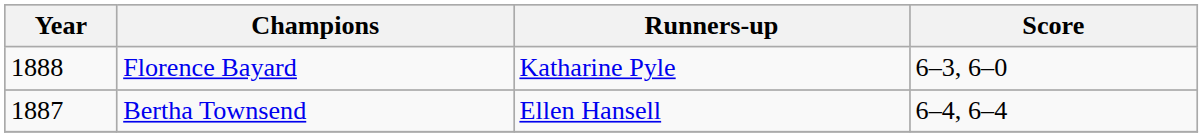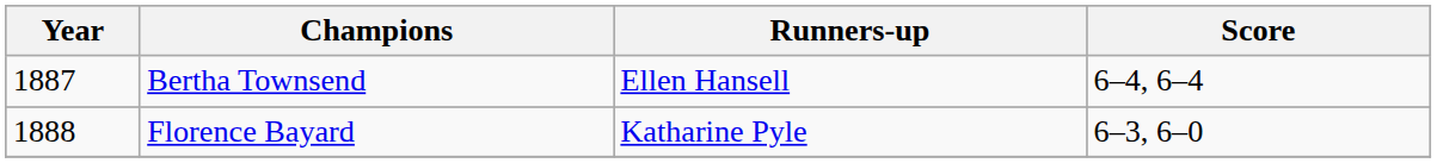 <table class="wikitable" style="font-size:98%;">
 <tr>
 <th style="width:60px;">Year</th>
 <th style="width:230px;">Champions</th>
 <th style="width:230px;">Runners-up</th>
 <th style="width:165px;">Score</th>
 </tr>
 <tr>
+<td>1887</td>
+<td> <a href='#'>Bertha Townsend</a></td>
+<td> <a href='#'>Ellen Hansell</a></td>
+<td>6–4, 6–4</td>
+</tr>
+<tr>
 <td>1888</td>
 <td> <a href='#'>Florence Bayard</a></td>
 <td> <a href='#'>Katharine Pyle</a></td>
 <td>6–3, 6–0</td>
 </tr>
 <tr>
-<td>1887</td>
-<td> <a href='#'>Bertha Townsend</a></td>
-<td> <a href='#'>Ellen Hansell</a></td>
-<td>6–4, 6–4</td>
-</tr>
-<tr>
 </tr>
 </table>
